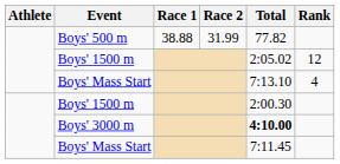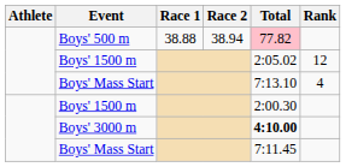 <table class="wikitable">
 <tr>
 <th>Athlete</th>
 <th>Event</th>
 <th>Race 1</th>
 <th>Race 2</th>
 <th>Total</th>
 <th>Rank</th>
 </tr>
 <tr>
 <td rowspan=3></td>
 <td><a href='#'>Boys' 500 m</a></td>
 <td align="center">38.88</td>
-<td align="center">31.99</td>
-<td align="center">77.82</td>
+<td align="center">38.94</td>
+<td align="center" style="background: pink;">77.82</td>
 <td align="center"></td>
 </tr>
 <tr>
 <td><a href='#'>Boys' 1500 m</a></td>
 <td colspan=2 bgcolor="wheat"></td>
 <td align="center">2:05.02</td>
 <td align="center">12</td>
 </tr>
 <tr>
 <td><a href='#'>Boys' Mass Start</a></td>
 <td colspan=2 bgcolor="wheat"></td>
 <td align="center">7:13.10</td>
 <td align="center">4</td>
 </tr>
 <tr>
 <td rowspan=3></td>
 <td><a href='#'>Boys' 1500 m</a></td>
 <td colspan=2 bgcolor="wheat"></td>
 <td align="center">2:00.30</td>
 <td align="center"></td>
 </tr>
 <tr>
 <td><a href='#'>Boys' 3000 m</a></td>
 <td colspan=2 bgcolor="wheat"></td>
 <td align="center"><strong>4:10.00</strong></td>
 <td align="center"></td>
 </tr>
 <tr>
 <td><a href='#'>Boys' Mass Start</a></td>
 <td colspan=2 bgcolor="wheat"></td>
 <td align="center">7:11.45</td>
 <td align="center"></td>
 </tr>
 </table>
